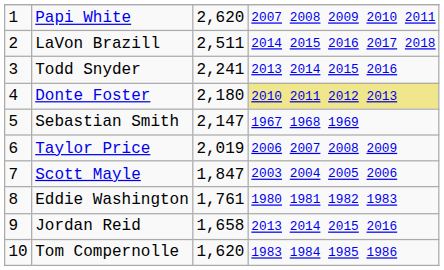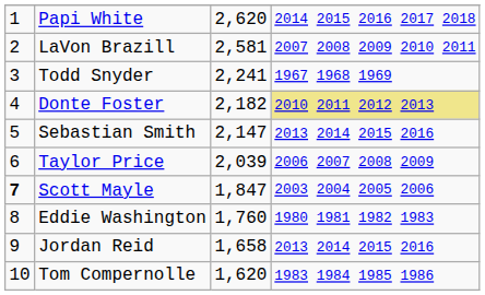 <table class="wikitable">
 <tr>
 </tr>
 <tr>
 <td>1</td>
 <td><a href='#'>Papi White</a></td>
 <td>2,620</td>
-<td style="font-size:80%;"><a href='#'>2007</a> <a href='#'>2008</a> <a href='#'>2009</a> <a href='#'>2010</a> <a href='#'>2011</a></td>
+<td style="font-size:80%;"><a href='#'>2014</a> <a href='#'>2015</a> <a href='#'>2016</a> <a href='#'>2017</a> <a href='#'>2018</a></td>
 </tr>
 <tr>
 <td>2</td>
 <td>LaVon Brazill</td>
-<td>2,511</td>
-<td style="font-size:80%;"><a href='#'>2014</a> <a href='#'>2015</a> <a href='#'>2016</a> <a href='#'>2017</a> <a href='#'>2018</a></td>
+<td>2,581</td>
+<td style="font-size:80%;"><a href='#'>2007</a> <a href='#'>2008</a> <a href='#'>2009</a> <a href='#'>2010</a> <a href='#'>2011</a></td>
 </tr>
 <tr>
 <td>3</td>
 <td>Todd Snyder</td>
 <td>2,241</td>
-<td style="font-size:80%;"><a href='#'>2013</a> <a href='#'>2014</a> <a href='#'>2015</a> <a href='#'>2016</a></td>
+<td style="font-size:80%;"><a href='#'>1967</a> <a href='#'>1968</a> <a href='#'>1969</a></td>
 </tr>
 <tr>
 <td>4</td>
 <td><a href='#'>Donte Foster</a></td>
-<td>2,180</td>
+<td>2,182</td>
 <td style="background: khaki; font-size:80%;"><a href='#'>2010</a> <a href='#'>2011</a> <a href='#'>2012</a> <a href='#'>2013</a></td>
 </tr>
 <tr>
 <td>5</td>
 <td>Sebastian Smith</td>
 <td>2,147</td>
-<td style="font-size:80%;"><a href='#'>1967</a> <a href='#'>1968</a> <a href='#'>1969</a></td>
+<td style="font-size:80%;"><a href='#'>2013</a> <a href='#'>2014</a> <a href='#'>2015</a> <a href='#'>2016</a></td>
 </tr>
 <tr>
 <td>6</td>
 <td><a href='#'>Taylor Price</a></td>
-<td>2,019</td>
+<td>2,039</td>
 <td style="font-size:80%;"><a href='#'>2006</a> <a href='#'>2007</a> <a href='#'>2008</a> <a href='#'>2009</a></td>
 </tr>
 <tr>
-<td>7</td>
+<td><strong>7</strong></td>
 <td><a href='#'>Scott Mayle</a></td>
 <td>1,847</td>
 <td style="font-size:80%;"><a href='#'>2003</a> <a href='#'>2004</a> <a href='#'>2005</a> <a href='#'>2006</a></td>
 </tr>
 <tr>
 <td>8</td>
 <td>Eddie Washington</td>
-<td>1,761</td>
+<td>1,760</td>
 <td style="font-size:80%;"><a href='#'>1980</a> <a href='#'>1981</a> <a href='#'>1982</a> <a href='#'>1983</a></td>
 </tr>
 <tr>
 <td>9</td>
 <td>Jordan Reid</td>
 <td>1,658</td>
 <td style="font-size:80%;"><a href='#'>2013</a> <a href='#'>2014</a> <a href='#'>2015</a> <a href='#'>2016</a></td>
 </tr>
 <tr>
 <td>10</td>
 <td>Tom Compernolle</td>
 <td>1,620</td>
 <td style="font-size:80%;"><a href='#'>1983</a> <a href='#'>1984</a> <a href='#'>1985</a> <a href='#'>1986</a></td>
 </tr>
 </table>
